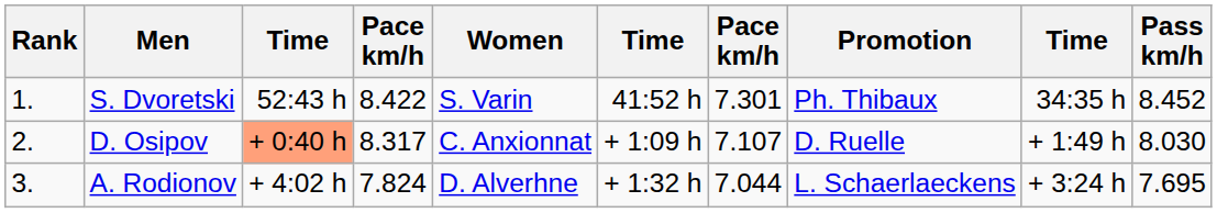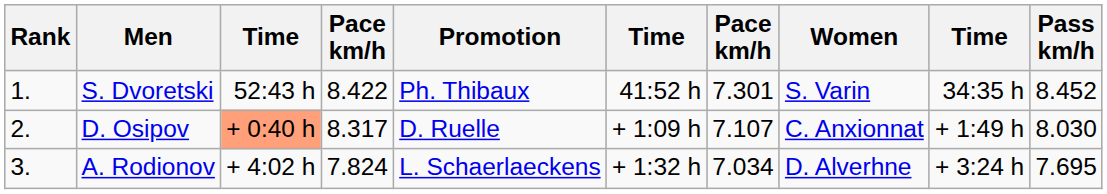 <table class="wikitable sortable" BORDER="1" CELLSPACING="0">
 <tr ---->
 <th>Rank</th>
 <th>Men</th>
 <th>Time</th>
 <th>Pace <br> km/h</th>
-<th>Women</th>
+<th>Promotion</th>
 <th>Time</th>
 <th>Pace <br> km/h</th>
-<th>Promotion</th>
+<th>Women</th>
 <th>Time</th>
 <th>Pass<br> km/h</th>
 </tr>
 <tr ---->
 <td>1.</td>
 <td> <a href='#'>S. Dvoretski</a></td>
 <td align="right">52:43 h</td>
 <td style="text-align: center;">8.422</td>
-<td> <a href='#'>S. Varin</a></td>
+<td> <a href='#'>Ph. Thibaux</a></td>
 <td align="right">41:52 h</td>
 <td style="text-align: center;">7.301</td>
-<td> <a href='#'>Ph. Thibaux</a></td>
+<td> <a href='#'>S. Varin</a></td>
 <td align="right">34:35 h</td>
 <td style="text-align: center;">8.452</td>
 </tr>
 <tr>
 <td>2.</td>
 <td> <a href='#'>D. Osipov</a></td>
 <td style="background: lightsalmon;">+ 0:40 h</td>
 <td style="text-align: center;">8.317</td>
-<td> <a href='#'>C. Anxionnat</a></td>
+<td> <a href='#'>D. Ruelle</a></td>
 <td>+ 1:09 h</td>
 <td style="text-align: center;">7.107</td>
-<td> <a href='#'>D. Ruelle</a></td>
+<td> <a href='#'>C. Anxionnat</a></td>
 <td>+ 1:49 h</td>
 <td style="text-align: center;">8.030</td>
 </tr>
 <tr>
 <td>3.</td>
 <td> <a href='#'>A. Rodionov</a></td>
 <td>+ 4:02 h</td>
 <td style="text-align: center;">7.824</td>
+<td> <a href='#'>L. Schaerlaeckens</a></td>
+<td>+ 1:32 h</td>
+<td style="text-align: center;">7.034</td>
 <td> <a href='#'>D. Alverhne</a></td>
-<td>+ 1:32 h</td>
-<td style="text-align: center;">7.044</td>
-<td> <a href='#'>L. Schaerlaeckens</a></td>
 <td>+ 3:24 h</td>
 <td style="text-align: center;">7.695</td>
 </tr>
 </table>
